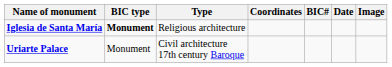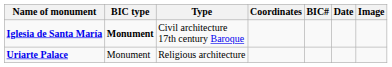 <table class="wikitable">
 <tr>
 <th>Name of monument</th>
 <th>BIC type</th>
 <th>Type</th>
 <th>Coordinates</th>
 <th>BIC#</th>
 <th>Date</th>
 <th>Image</th>
 </tr>
 <tr>
 <td><strong><a href='#'>Iglesia de Santa María</a></strong></td>
 <td><strong>Monument</strong></td>
-<td>Religious architecture</td>
+<td>Civil architecture<br>17th century <a href='#'>Baroque</a></td>
 <td></td>
 <td></td>
 <td></td>
 <td></td>
 </tr>
 <tr>
 <td><strong><a href='#'>Uriarte Palace</a></strong></td>
 <td>Monument</td>
-<td>Civil architecture<br>17th century <a href='#'>Baroque</a></td>
+<td>Religious architecture</td>
 <td></td>
 <td></td>
 <td></td>
 <td></td>
 </tr>
 </table>
